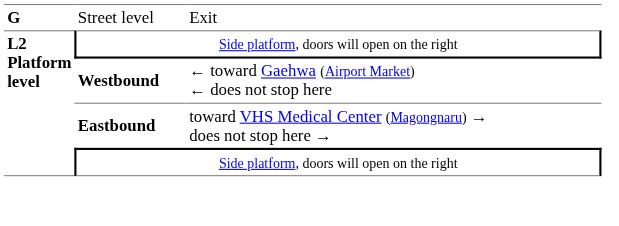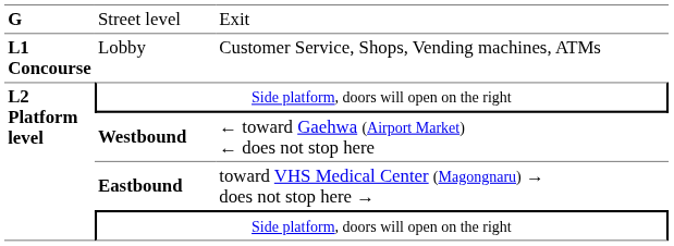 <table table border=0 cellspacing=0 cellpadding=3>
 <tr>
 <td style="border-top:solid 1px gray;" width=50 valign=top><strong>G</strong></td>
 <td style="border-top:solid 1px gray;" width=100 valign=top>Street level</td>
 <td style="border-top:solid 1px gray;" width=390 valign=top>Exit</td>
+</tr>
+<tr>
+<td style="border-top:solid 1px gray;" valign=top width=50><strong>L1<br>Concourse</strong></td>
+<td style="border-top:solid 1px gray;" valign=top width=100>Lobby</td>
+<td style="border-top:solid 1px gray;" valign=top width=390>Customer Service, Shops, Vending machines, ATMs</td>
 </tr>
 <tr>
 <td style="border-top:solid 1px gray;border-bottom:solid 1px gray;" width=50 rowspan=4 valign=top><strong>L2<br>Platform level</strong></td>
 <td style="border-top:solid 1px gray;border-right:solid 2px black;border-left:solid 2px black;border-bottom:solid 2px black;text-align:center;" colspan=2><small><a href='#'>Side platform</a>, doors will open on the right </small></td>
 </tr>
 <tr>
 <td style="border-bottom:solid 1px gray;" width=100><strong>Westbound</strong></td>
 <td style="border-bottom:solid 1px gray;" width=390>←  toward <a href='#'>Gaehwa</a> <small>(<a href='#'>Airport Market</a>)</small><br>← <span> does not stop here</span></td>
 </tr>
 <tr>
 <td><strong>Eastbound</strong></td>
 <td>  toward <a href='#'>VHS Medical Center</a> <small>(<a href='#'>Magongnaru</a>)</small> →<br><small></small>  does not stop here →</td>
 </tr>
 <tr>
 <td style="border-top:solid 2px black;border-right:solid 2px black;border-left:solid 2px black;border-bottom:solid 1px gray;text-align:center;" colspan=2><small><a href='#'>Side platform</a>, doors will open on the right </small></td>
 </tr>
 </table>
